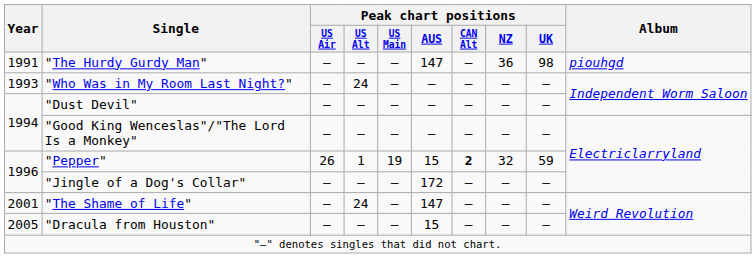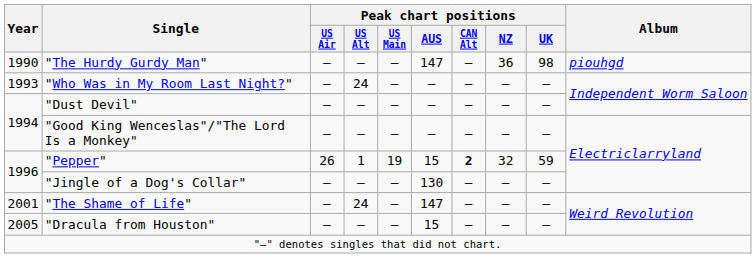 <table class="wikitable">
 <tr>
 <th rowspan=2>Year</th>
 <th rowspan=2 width=265>Single</th>
 <th colspan=7>Peak chart positions</th>
 <th rowspan=2>Album</th>
 </tr>
 <tr>
 <th style="width:3em;font-size:75%"><a href='#'>US<br>Air</a><br></th>
 <th style="width:3em;font-size:75%"><a href='#'>US<br>Alt</a><br></th>
 <th style="width:3em;font-size:75%"><a href='#'>US<br>Main</a><br></th>
 <th scope="col" style="width:3em;font-size:90%;"><a href='#'>AUS</a><br></th>
 <th style="width:3em;font-size:75%"><a href='#'>CAN<br>Alt</a><br></th>
 <th scope="col" style="width:3em;font-size:90%;"><a href='#'>NZ</a><br></th>
 <th style="width:3em;font-size:90%"><a href='#'>UK</a><br></th>
 </tr>
 <tr>
-<td align="center" rowspan="1">1991</td>
+<td align="center" rowspan="1">1990</td>
 <td>"<a href='#'>The Hurdy Gurdy Man</a>"</td>
 <td align="center">—</td>
 <td align="center">—</td>
 <td align="center">—</td>
 <td align="center">147</td>
 <td align="center">—</td>
 <td align="center">36</td>
 <td align="center">98</td>
 <td align="left" rowspan="1"><em><a href='#'>piouhgd</a></em></td>
 </tr>
 <tr>
 <td align="center" rowspan="1">1993</td>
 <td>"<a href='#'>Who Was in My Room Last Night?</a>"</td>
 <td align="center">—</td>
 <td align="center">24</td>
 <td align="center">—</td>
 <td align="center">—</td>
 <td align="center">—</td>
 <td align="center">—</td>
 <td align="center">—</td>
 <td align="left" rowspan="2"><em><a href='#'>Independent Worm Saloon</a></em></td>
 </tr>
 <tr>
 <td align="center" rowspan="2">1994</td>
 <td>"Dust Devil"</td>
 <td align="center">—</td>
 <td align="center">—</td>
 <td align="center">—</td>
 <td align="center">—</td>
 <td align="center">—</td>
 <td align="center">—</td>
 <td align="center">—</td>
 </tr>
 <tr>
 <td>"Good King Wenceslas"/"The Lord Is a Monkey"</td>
 <td align="center">—</td>
 <td align="center">—</td>
 <td align="center">—</td>
 <td align="center">—</td>
 <td align="center">—</td>
 <td align="center">—</td>
 <td align="center">—</td>
 <td align="left" rowspan="3"><em><a href='#'>Electriclarryland</a></em></td>
 </tr>
 <tr>
 <td align="center" rowspan="2">1996</td>
 <td>"<a href='#'>Pepper</a>"</td>
 <td align="center">26</td>
 <td align="center">1</td>
 <td align="center">19</td>
 <td align="center">15</td>
 <td align="center"><strong>2</strong></td>
 <td align="center">32</td>
 <td align="center">59</td>
 </tr>
 <tr>
 <td>"Jingle of a Dog's Collar"</td>
 <td align="center">—</td>
 <td align="center">—</td>
 <td align="center">—</td>
-<td align="center">172</td>
+<td align="center">130</td>
 <td align="center">—</td>
 <td align="center">—</td>
 <td align="center">—</td>
 </tr>
 <tr>
 <td align="center" rowspan="1">2001</td>
 <td>"<a href='#'>The Shame of Life</a>"</td>
 <td align="center">—</td>
 <td align="center">24</td>
 <td align="center">—</td>
 <td align="center">147</td>
 <td align="center">—</td>
 <td align="center">—</td>
 <td align="center">—</td>
 <td align="left" rowspan="2"><em><a href='#'>Weird Revolution</a></em></td>
 </tr>
 <tr>
 <td align="center" rowspan="1">2005</td>
 <td>"Dracula from Houston"</td>
 <td align="center">—</td>
 <td align="center">—</td>
 <td align="center">—</td>
 <td align="center">15</td>
 <td align="center">—</td>
 <td align="center">—</td>
 <td align="center">—</td>
 </tr>
 <tr>
 <td align="center" colspan="16" style="font-size: 8pt">"—" denotes singles that did not chart.</td>
 </tr>
 </table>
